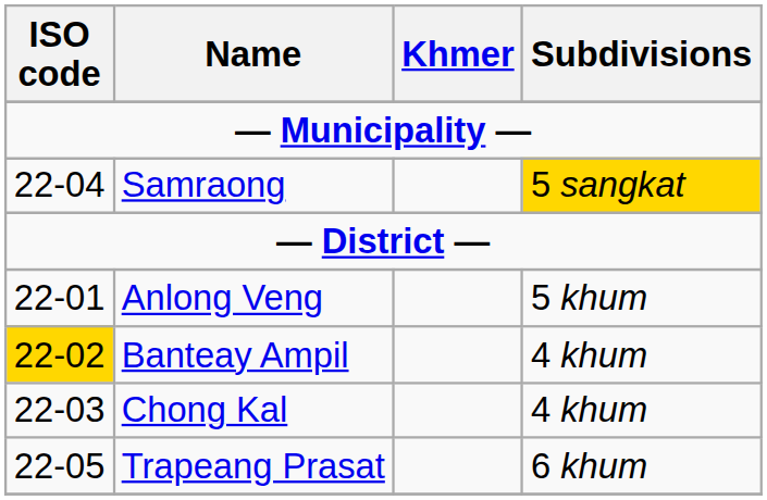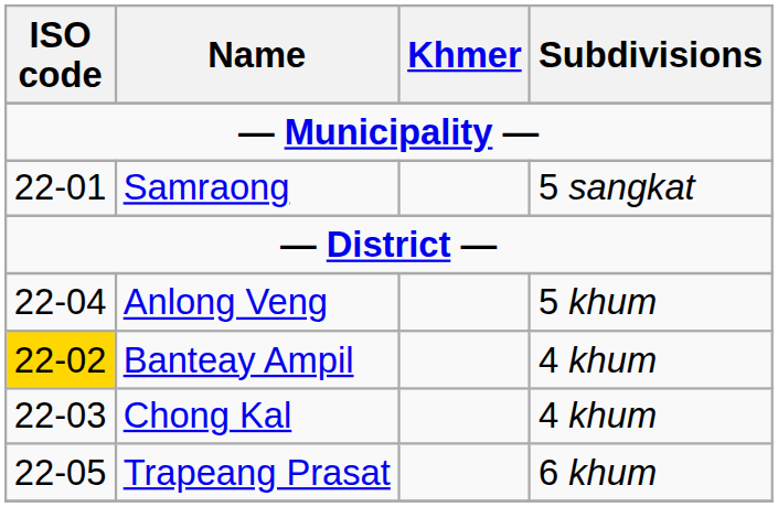 <table class="wikitable" style="font-size:90%;">
 <tr>
 <th>ISO<br>code</th>
 <th>Name</th>
 <th><a href='#'>Khmer</a></th>
 <th>Subdivisions</th>
 </tr>
 <tr>
 </tr>
 <tr ---------bgcolor=lightblue>
 <td colspan=6 align=center><strong>— <a href='#'>Municipality</a> —</strong></td>
 </tr>
 <tr --------->
 </tr>
 <tr>
-<td>22-04</td>
+<td>22-01</td>
 <td><a href='#'>Samraong</a></td>
 <td></td>
-<td style="background: gold;">5 <em>sangkat</em></td>
+<td>5 <em>sangkat</em></td>
 </tr>
 <tr>
 </tr>
 <tr ---------bgcolor=lightblue>
 <td colspan=6 align=center><strong>— <a href='#'>District</a> —</strong></td>
 </tr>
 <tr --------->
 </tr>
 <tr>
-<td>22-01</td>
+<td>22-04</td>
 <td><a href='#'>Anlong Veng</a></td>
 <td></td>
 <td>5 <em>khum</em></td>
 </tr>
 <tr>
 <td style="background: gold;">22-02</td>
 <td><a href='#'>Banteay Ampil</a></td>
 <td></td>
 <td>4 <em>khum</em></td>
 </tr>
 <tr>
 <td>22-03</td>
 <td><a href='#'>Chong Kal</a></td>
 <td></td>
 <td>4 <em>khum</em></td>
 </tr>
 <tr>
 <td>22-05</td>
 <td><a href='#'>Trapeang Prasat</a></td>
 <td></td>
 <td>6 <em>khum</em></td>
 </tr>
 <tr>
 </tr>
 </table>
